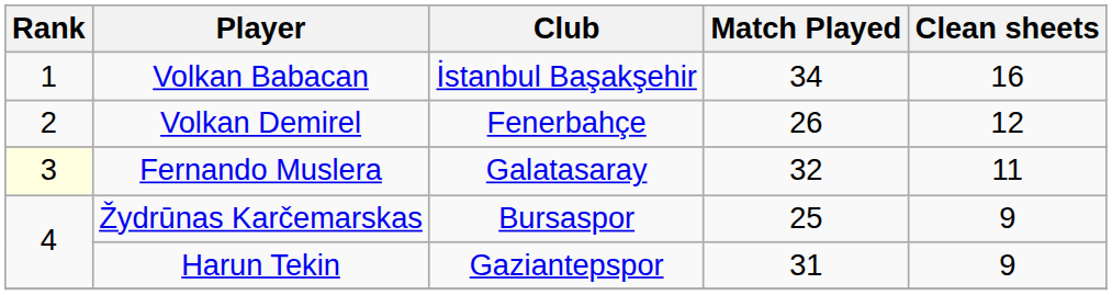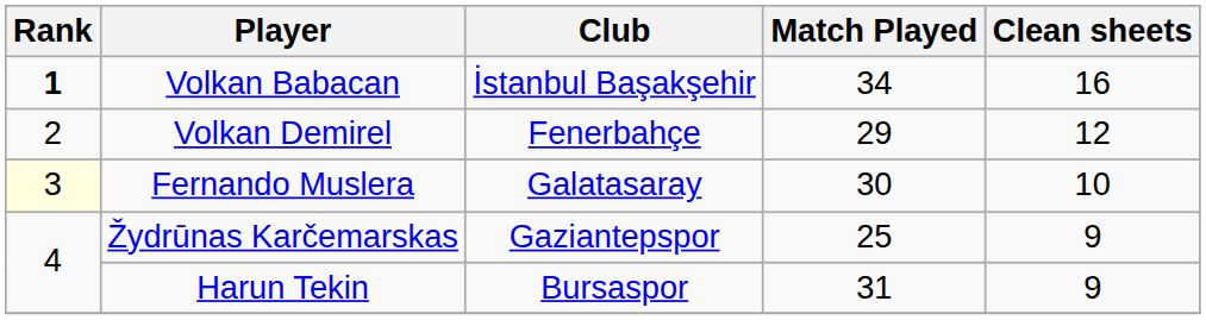 <table class="wikitable sortable" style="text-align:center">
 <tr>
 <th>Rank</th>
 <th>Player</th>
 <th>Club</th>
 <th>Match Played</th>
 <th>Clean sheets</th>
 </tr>
 <tr>
-<td rowspan=1 align=center>1</td>
+<td rowspan=1 align=center><strong>1</strong></td>
 <td align=center><a href='#'>Volkan Babacan</a></td>
 <td align=center><a href='#'>İstanbul Başakşehir</a></td>
 <td align=center>34</td>
 <td align=center>16</td>
 </tr>
 <tr>
 <td rowspan=1 align=center>2</td>
 <td align=center><a href='#'>Volkan Demirel</a></td>
 <td align=center><a href='#'>Fenerbahçe</a></td>
-<td align=center>26</td>
+<td align=center>29</td>
 <td align=center>12</td>
 </tr>
 <tr>
 <td rowspan=1 align=center style="background: lightyellow;">3</td>
 <td align=center><a href='#'>Fernando Muslera</a></td>
 <td align=center><a href='#'>Galatasaray</a></td>
-<td align=center>32</td>
-<td align=center>11</td>
+<td align=center>30</td>
+<td align=center>10</td>
 </tr>
 <tr>
 <td rowspan=2 align=center>4</td>
 <td align=center><a href='#'>Žydrūnas Karčemarskas</a></td>
-<td align=center><a href='#'>Bursaspor</a></td>
+<td align=center><a href='#'>Gaziantepspor</a></td>
 <td align=center>25</td>
 <td align=center>9</td>
 </tr>
 <tr>
 <td align=center><a href='#'>Harun Tekin</a></td>
-<td align=center><a href='#'>Gaziantepspor</a></td>
+<td align=center><a href='#'>Bursaspor</a></td>
 <td align=center>31</td>
 <td align=center>9</td>
 </tr>
 <tr>
 </tr>
 </table>
